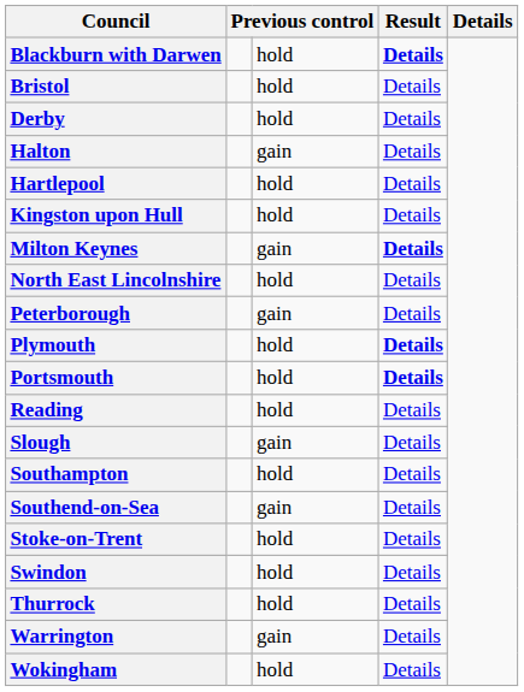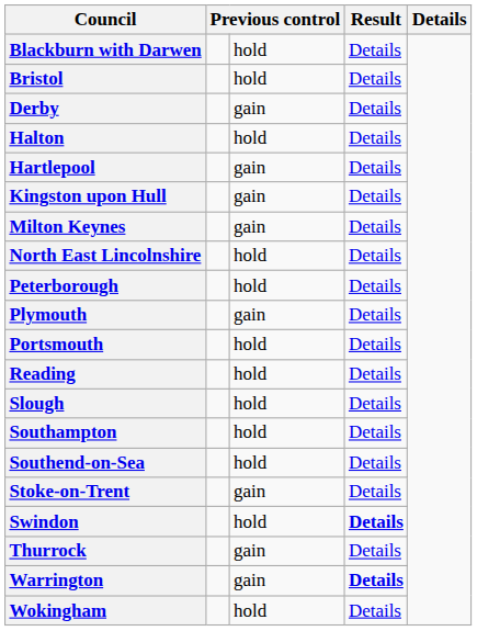 <table class="wikitable sortable" border="1">
 <tr>
 <th scope="col">Council</th>
 <th colspan=2>Previous control</th>
 <th colspan=2>Result</th>
 <th class="unsortable" scope="col">Details</th>
 </tr>
 <tr>
 <th scope="row" style="text-align: left;"><a href='#'>Blackburn with Darwen</a></th>
 <td></td>
 <td> hold</td>
-<td><strong><a href='#'>Details</a></strong></td>
+<td><a href='#'>Details</a></td>
 </tr>
 <tr>
 <th scope="row" style="text-align: left;"><a href='#'>Bristol</a></th>
 <td></td>
 <td> hold</td>
 <td><a href='#'>Details</a></td>
 </tr>
 <tr>
 <th scope="row" style="text-align: left;"><a href='#'>Derby</a></th>
 <td></td>
-<td> hold</td>
+<td> gain</td>
 <td><a href='#'>Details</a></td>
 </tr>
 <tr>
 <th scope="row" style="text-align: left;"><a href='#'>Halton</a></th>
 <td></td>
-<td> gain</td>
+<td> hold</td>
 <td><a href='#'>Details</a></td>
 </tr>
 <tr>
 <th scope="row" style="text-align: left;"><a href='#'>Hartlepool</a></th>
 <td></td>
-<td> hold</td>
+<td> gain</td>
 <td><a href='#'>Details</a></td>
 </tr>
 <tr>
 <th scope="row" style="text-align: left;"><a href='#'>Kingston upon Hull</a></th>
 <td></td>
-<td> hold</td>
+<td> gain</td>
 <td><a href='#'>Details</a></td>
 </tr>
 <tr>
 <th scope="row" style="text-align: left;"><a href='#'>Milton Keynes</a></th>
 <td></td>
 <td> gain</td>
-<td><strong><a href='#'>Details</a></strong></td>
+<td><a href='#'>Details</a></td>
 </tr>
 <tr>
 <th scope="row" style="text-align: left;"><a href='#'>North East Lincolnshire</a></th>
 <td></td>
 <td> hold</td>
 <td><a href='#'>Details</a></td>
 </tr>
 <tr>
 <th scope="row" style="text-align: left;"><a href='#'>Peterborough</a></th>
 <td></td>
-<td> gain</td>
+<td> hold</td>
 <td><a href='#'>Details</a></td>
 </tr>
 <tr>
 <th scope="row" style="text-align: left;"><a href='#'>Plymouth</a></th>
 <td></td>
-<td> hold</td>
-<td><strong><a href='#'>Details</a></strong></td>
+<td> gain</td>
+<td><a href='#'>Details</a></td>
 </tr>
 <tr>
 <th scope="row" style="text-align: left;"><a href='#'>Portsmouth</a></th>
 <td></td>
 <td> hold</td>
-<td><strong><a href='#'>Details</a></strong></td>
+<td><a href='#'>Details</a></td>
 </tr>
 <tr>
 <th scope="row" style="text-align: left;"><a href='#'>Reading</a></th>
 <td></td>
 <td> hold</td>
 <td><a href='#'>Details</a></td>
 </tr>
 <tr>
 <th scope="row" style="text-align: left;"><a href='#'>Slough</a></th>
 <td></td>
-<td> gain</td>
+<td> hold</td>
 <td><a href='#'>Details</a></td>
 </tr>
 <tr>
 <th scope="row" style="text-align: left;"><a href='#'>Southampton</a></th>
 <td></td>
 <td> hold</td>
 <td><a href='#'>Details</a></td>
 </tr>
 <tr>
 <th scope="row" style="text-align: left;"><a href='#'>Southend-on-Sea</a></th>
 <td></td>
-<td> gain</td>
+<td> hold</td>
 <td><a href='#'>Details</a></td>
 </tr>
 <tr>
 <th scope="row" style="text-align: left;"><a href='#'>Stoke-on-Trent</a></th>
 <td></td>
-<td> hold</td>
+<td> gain</td>
 <td><a href='#'>Details</a></td>
 </tr>
 <tr>
 <th scope="row" style="text-align: left;"><a href='#'>Swindon</a></th>
 <td></td>
 <td> hold</td>
-<td><a href='#'>Details</a></td>
+<td><strong><a href='#'>Details</a></strong></td>
 </tr>
 <tr>
 <th scope="row" style="text-align: left;"><a href='#'>Thurrock</a></th>
 <td></td>
-<td> hold</td>
+<td> gain</td>
 <td><a href='#'>Details</a></td>
 </tr>
 <tr>
 <th scope="row" style="text-align: left;"><a href='#'>Warrington</a></th>
 <td></td>
 <td> gain</td>
-<td><a href='#'>Details</a></td>
+<td><strong><a href='#'>Details</a></strong></td>
 </tr>
 <tr>
 <th scope="row" style="text-align: left;"><a href='#'>Wokingham</a></th>
 <td></td>
 <td> hold</td>
 <td><a href='#'>Details</a></td>
 </tr>
 </table>
